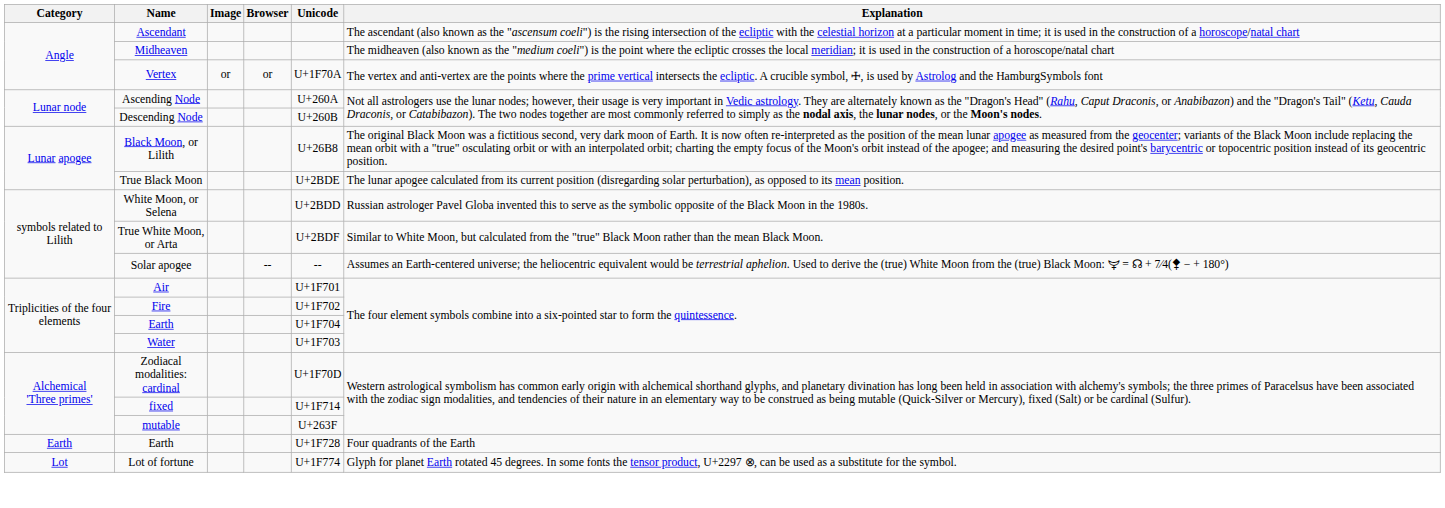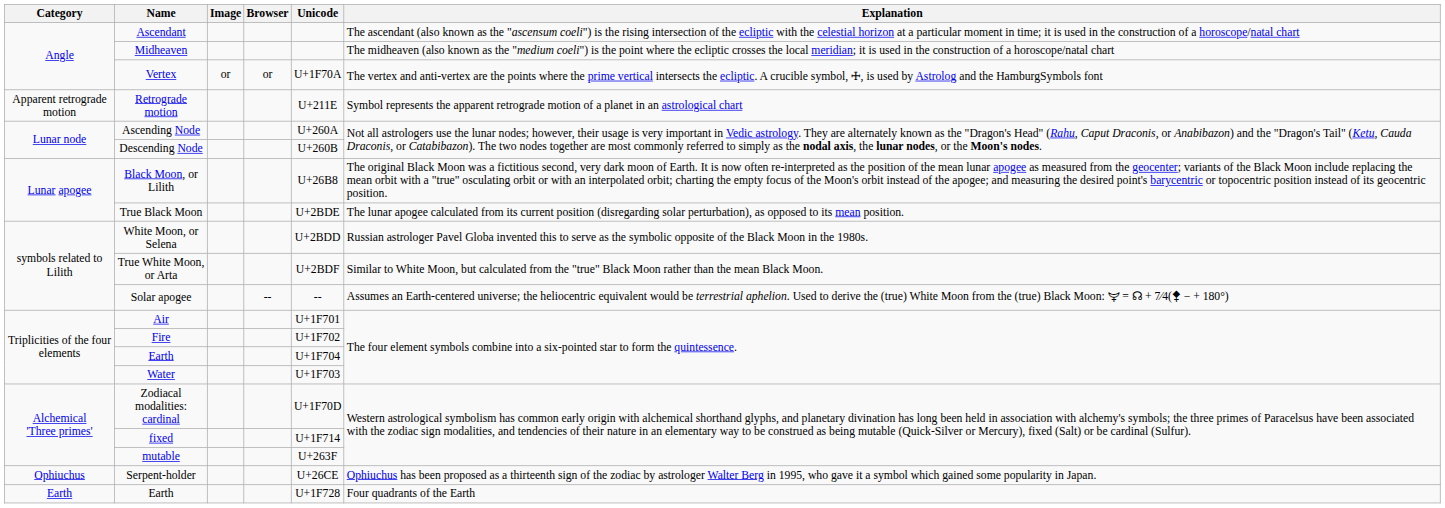 <table class="wikitable skin-invert-image" style="text-align:center">
 <tr>
 <th>Category</th>
 <th>Name</th>
 <th>Image</th>
 <th>Browser</th>
 <th>Unicode</th>
 <th>Explanation</th>
 </tr>
 <tr>
 <td rowspan="3"><a href='#'>Angle</a></td>
 <td><a href='#'>Ascendant</a></td>
 <td></td>
 <td></td>
 <td></td>
 <td style="text-align: left;">The ascendant (also known as the "<em>ascensum coeli</em>") is the rising intersection of the <a href='#'>ecliptic</a> with the <a href='#'>celestial horizon</a> at a particular moment in time; it is used in the construction of a <a href='#'>horoscope</a>/<a href='#'>natal chart</a></td>
 </tr>
 <tr>
 <td><a href='#'>Midheaven</a></td>
 <td></td>
 <td></td>
 <td></td>
 <td style="text-align: left;">The midheaven (also known as the "<em>medium coeli</em>") is the point where the ecliptic crosses the local <a href='#'>meridian</a>; it is used in the construction of a horoscope/natal chart</td>
 </tr>
 <tr>
 <td><a href='#'>Vertex</a></td>
 <td> or </td>
 <td> or </td>
 <td>U+1F70A</td>
 <td style="text-align: left;">The vertex and anti-vertex are the points where the <a href='#'>prime vertical</a> intersects the <a href='#'>ecliptic</a>. A crucible symbol, 🜊, is used by <a href='#'>Astrolog</a> and the HamburgSymbols font</td>
+</tr>
+<tr>
+<td>Apparent retrograde motion</td>
+<td><a href='#'>Retrograde motion</a></td>
+<td></td>
+<td></td>
+<td>U+211E</td>
+<td style="text-align: left;">Symbol represents the apparent retrograde motion of a planet in an <a href='#'>astrological chart</a></td>
 </tr>
 <tr>
 <td rowspan="2"><a href='#'>Lunar node</a></td>
 <td>Ascending <a href='#'>Node</a></td>
 <td></td>
 <td></td>
 <td>U+260A</td>
 <td rowspan="2" style="text-align: left;">Not all astrologers use the lunar nodes; however, their usage is very important in <a href='#'>Vedic astrology</a>. They are alternately known as the "Dragon's Head" (<em><a href='#'>Rahu</a></em>, <em>Caput Draconis</em>, or <em>Anabibazon</em>) and the "Dragon's Tail" (<em><a href='#'>Ketu</a></em>, <em>Cauda Draconis</em>, or <em>Catabibazon</em>). The two nodes together are most commonly referred to simply as the <strong>nodal axis</strong>, the <strong>lunar nodes</strong>, or the <strong>Moon's nodes</strong>.</td>
 </tr>
 <tr>
 <td>Descending <a href='#'>Node</a></td>
 <td></td>
 <td></td>
 <td>U+260B</td>
 </tr>
 <tr>
 <td rowspan="2"><a href='#'>Lunar</a> <a href='#'>apogee</a></td>
 <td><a href='#'>Black Moon</a>, or Lilith</td>
 <td></td>
 <td></td>
 <td>U+26B8</td>
 <td style="text-align: left;">The original Black Moon was a fictitious second, very dark moon of Earth. It is now often re-interpreted as the position of the mean lunar <a href='#'>apogee</a> as measured from the <a href='#'>geocenter</a>; variants of the Black Moon include replacing the mean orbit with a "true" osculating orbit or with an interpolated orbit; charting the empty focus of the Moon's orbit instead of the apogee; and measuring the desired point's <a href='#'>barycentric</a> or topocentric position instead of its geocentric position.</td>
 </tr>
 <tr>
 <td>True Black Moon</td>
 <td></td>
 <td></td>
 <td>U+2BDE</td>
 <td style="text-align: left;">The lunar apogee calculated from its current position (disregarding solar perturbation), as opposed to its <a href='#'>mean</a> position.</td>
 </tr>
 <tr>
 <td rowspan="3">symbols related to Lilith</td>
 <td>White Moon, or Selena</td>
 <td></td>
 <td></td>
 <td>U+2BDD</td>
 <td style="text-align: left;">Russian astrologer Pavel Globa invented this to serve as the symbolic opposite of the Black Moon in the 1980s.</td>
 </tr>
 <tr>
 <td>True White Moon, or Arta</td>
 <td></td>
 <td></td>
 <td>U+2BDF</td>
 <td style="text-align: left;">Similar to White Moon, but calculated from the "true" Black Moon rather than the mean Black Moon.</td>
 </tr>
 <tr>
 <td>Solar apogee</td>
 <td></td>
 <td>--</td>
 <td>--</td>
 <td style="text-align: left;">Assumes an Earth-centered universe; the heliocentric equivalent would be <em>terrestrial aphelion</em>. Used to derive the (true) White Moon from the (true) Black Moon: ⯟ = ☊ + 7⁄4(⯞ −  + 180°)</td>
 </tr>
 <tr>
 <td rowspan="4">Triplicities of the four elements</td>
 <td><a href='#'>Air</a></td>
 <td></td>
 <td></td>
 <td>U+1F701</td>
 <td rowspan="4" style="text-align: left;">The four element symbols combine into a six-pointed star to form the <a href='#'>quintessence</a>.</td>
 </tr>
 <tr>
 <td><a href='#'>Fire</a></td>
 <td></td>
 <td></td>
 <td>U+1F702</td>
 </tr>
 <tr>
 <td><a href='#'>Earth</a></td>
 <td></td>
 <td></td>
 <td>U+1F704</td>
 </tr>
 <tr>
 <td><a href='#'>Water</a></td>
 <td></td>
 <td></td>
 <td>U+1F703</td>
 </tr>
 <tr>
 <td rowspan="3"><a href='#'>Alchemical 'Three primes'</a></td>
 <td>Zodiacal modalities:<br><a href='#'>cardinal</a></td>
 <td></td>
 <td></td>
 <td>U+1F70D</td>
 <td rowspan="3" style="text-align: left;">Western astrological symbolism has common early origin with alchemical shorthand glyphs, and planetary divination has long been held in association with alchemy's symbols; the three primes of Paracelsus have been associated with the zodiac sign modalities, and tendencies of their nature in an elementary way to be construed as being mutable (Quick-Silver or Mercury), fixed (Salt) or be cardinal (Sulfur).</td>
 </tr>
 <tr>
 <td><a href='#'>fixed</a></td>
 <td></td>
 <td></td>
 <td>U+1F714</td>
 </tr>
 <tr>
 <td><a href='#'>mutable</a></td>
 <td></td>
 <td></td>
 <td>U+263F</td>
 </tr>
 <tr>
+<td><a href='#'>Ophiuchus</a></td>
+<td>Serpent-holder</td>
+<td></td>
+<td></td>
+<td>U+26CE</td>
+<td style="text-align: left;"><a href='#'>Ophiuchus</a> has been proposed as a thirteenth sign of the zodiac by astrologer <a href='#'>Walter Berg</a> in 1995, who gave it a symbol which gained some popularity in Japan.</td>
+</tr>
+<tr>
 <td><a href='#'>Earth</a></td>
 <td>Earth</td>
 <td></td>
 <td></td>
 <td>U+1F728</td>
 <td style="text-align: left;">Four quadrants of the Earth</td>
 </tr>
-<tr>
-<td><a href='#'>Lot</a></td>
-<td>Lot of fortune</td>
-<td></td>
-<td></td>
-<td>U+1F774</td>
-<td style="text-align: left;">Glyph for planet <a href='#'>Earth</a> rotated 45 degrees. In some fonts the <a href='#'>tensor product</a>, U+2297 ⊗, can be used as a substitute for the symbol.</td>
-</tr>
 </table>
